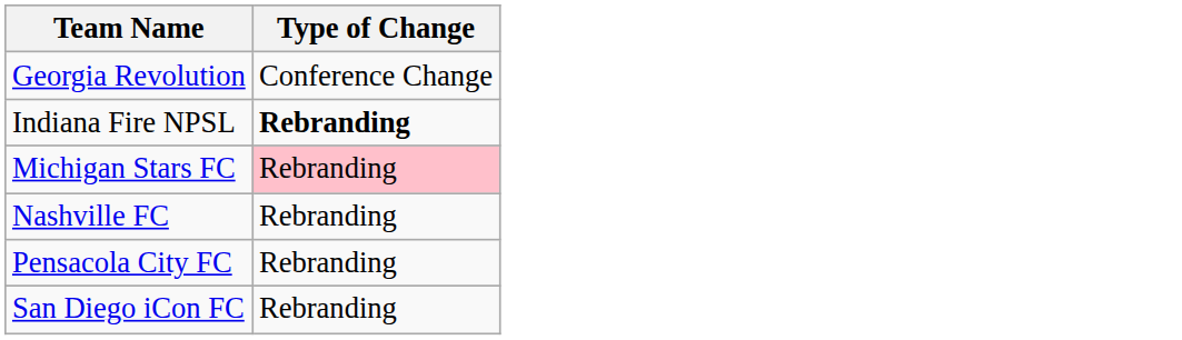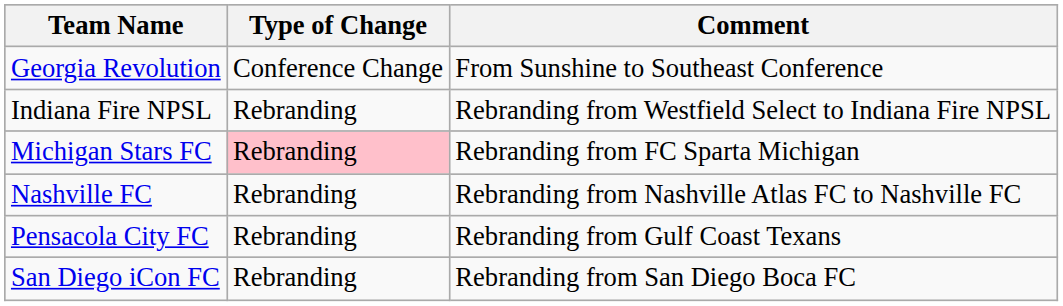 <table class="wikitable sortable">
 <tr>
 <th>Team Name</th>
 <th>Type of Change</th>
+<th>Comment</th>
 </tr>
 <tr>
 <td><a href='#'>Georgia Revolution</a></td>
 <td>Conference Change</td>
+<td>From Sunshine to Southeast Conference</td>
 </tr>
 <tr>
 <td>Indiana Fire NPSL</td>
-<td><strong>Rebranding</strong></td>
+<td>Rebranding</td>
+<td>Rebranding from Westfield Select to Indiana Fire NPSL</td>
 </tr>
 <tr>
 <td><a href='#'>Michigan Stars FC</a></td>
 <td style="background: pink;">Rebranding</td>
+<td>Rebranding from FC Sparta Michigan</td>
 </tr>
 <tr>
 <td><a href='#'>Nashville FC</a></td>
 <td>Rebranding</td>
+<td>Rebranding from Nashville Atlas FC to Nashville FC</td>
 </tr>
 <tr>
 <td><a href='#'>Pensacola City FC</a></td>
 <td>Rebranding</td>
+<td>Rebranding from Gulf Coast Texans</td>
 </tr>
 <tr>
 <td><a href='#'>San Diego iCon FC</a></td>
 <td>Rebranding</td>
+<td>Rebranding from San Diego Boca FC</td>
 </tr>
 </table>
